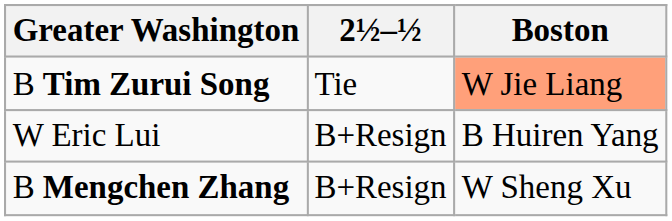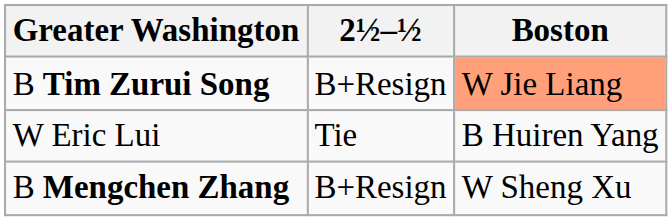 <table class="wikitable">
 <tr>
 <th>Greater Washington</th>
 <th>2½–½</th>
 <th>Boston</th>
 </tr>
 <tr>
 <td>B <strong>Tim Zurui Song</strong></td>
-<td>Tie</td>
+<td>B+Resign</td>
 <td style="background: lightsalmon;">W Jie Liang</td>
 </tr>
 <tr>
 <td>W Eric Lui</td>
-<td>B+Resign</td>
+<td>Tie</td>
 <td>B Huiren Yang</td>
 </tr>
 <tr>
 <td>B <strong>Mengchen Zhang</strong></td>
 <td>B+Resign</td>
 <td>W Sheng Xu</td>
 </tr>
 </table>
